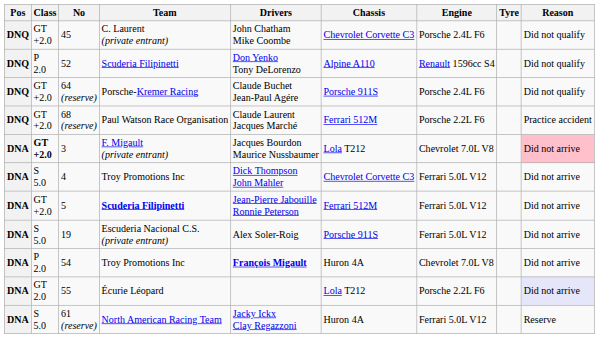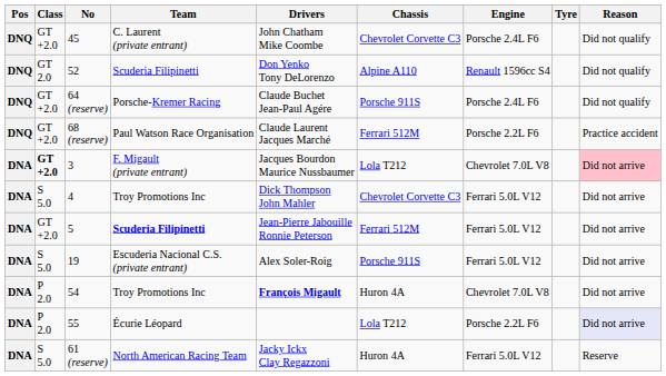 <table class="wikitable" style="font-size: 95%;">
 <tr>
 <th>Pos</th>
 <th>Class</th>
 <th>No</th>
 <th>Team</th>
 <th>Drivers</th>
 <th>Chassis</th>
 <th>Engine</th>
 <th>Tyre</th>
 <th>Reason</th>
 </tr>
 <tr>
 <th>DNQ</th>
 <td>GT<br>+2.0</td>
 <td>45</td>
 <td> C. Laurent<br><em>(private entrant)</em></td>
 <td> John Chatham<br> Mike Coombe</td>
 <td><a href='#'>Chevrolet Corvette C3</a></td>
 <td>Porsche 2.4L F6</td>
 <td></td>
 <td>Did not qualify</td>
 </tr>
 <tr>
 <th>DNQ</th>
-<td>P<br>2.0</td>
+<td>GT<br>2.0</td>
 <td>52</td>
 <td> <a href='#'>Scuderia Filipinetti</a></td>
 <td> <a href='#'>Don Yenko</a><br> Tony DeLorenzo</td>
 <td><a href='#'>Alpine A110</a></td>
 <td><a href='#'>Renault</a> 1596cc S4</td>
 <td></td>
 <td>Did not qualify</td>
 </tr>
 <tr>
 <th>DNQ</th>
 <td>GT<br>+2.0</td>
 <td>64<br><em>(reserve)</em></td>
 <td> Porsche-<a href='#'>Kremer Racing</a></td>
 <td> Claude Buchet<br> Jean-Paul Agére</td>
 <td><a href='#'>Porsche 911S</a></td>
 <td>Porsche 2.4L F6</td>
 <td></td>
 <td>Did not qualify</td>
 </tr>
 <tr>
 <th>DNQ</th>
 <td>GT<br>+2.0</td>
 <td>68<br><em>(reserve)</em></td>
 <td> Paul Watson Race Organisation</td>
 <td> Claude Laurent<br> Jacques Marché</td>
 <td><a href='#'>Ferrari 512M</a></td>
 <td>Porsche 2.2L F6</td>
 <td></td>
 <td>Practice accident</td>
 </tr>
 <tr>
 <th>DNA</th>
 <td><strong>GT<br>+2.0</strong></td>
 <td>3</td>
 <td> <a href='#'>F. Migault</a><br><em>(private entrant)</em></td>
 <td> Jacques Bourdon <br> Maurice Nussbaumer</td>
 <td><a href='#'>Lola</a> T212</td>
 <td>Chevrolet 7.0L V8</td>
 <td></td>
 <td style="background: pink;">Did not arrive</td>
 </tr>
 <tr>
 <th>DNA</th>
 <td>S<br>5.0</td>
 <td>4</td>
 <td> Troy Promotions Inc</td>
 <td> <a href='#'>Dick Thompson</a><br> <a href='#'>John Mahler</a></td>
 <td><a href='#'>Chevrolet Corvette C3</a></td>
 <td>Ferrari 5.0L V12</td>
 <td></td>
 <td>Did not arrive</td>
 </tr>
 <tr>
 <th>DNA</th>
 <td>GT<br>+2.0</td>
 <td>5</td>
 <td><strong> <a href='#'>Scuderia Filipinetti</a></strong></td>
 <td> <a href='#'>Jean-Pierre Jabouille</a><br> <a href='#'>Ronnie Peterson</a></td>
 <td><a href='#'>Ferrari 512M</a></td>
 <td>Ferrari 5.0L V12</td>
 <td></td>
 <td>Did not arrive</td>
 </tr>
 <tr>
 <th>DNA</th>
 <td>S<br>5.0</td>
 <td>19</td>
 <td> Escuderia Nacional C.S.<br><em>(private entrant)</em></td>
 <td> Alex Soler-Roig</td>
 <td><a href='#'>Porsche 911S</a></td>
 <td>Ferrari 5.0L V12</td>
 <td></td>
 <td>Did not arrive</td>
 </tr>
 <tr>
 <th>DNA</th>
 <td>P<br>2.0</td>
 <td>54</td>
 <td> Troy Promotions Inc</td>
 <td><strong> <a href='#'>François Migault</a></strong></td>
 <td>Huron 4A</td>
 <td>Chevrolet 7.0L V8</td>
 <td></td>
 <td>Did not arrive</td>
 </tr>
 <tr>
 <th>DNA</th>
-<td>GT<br>2.0</td>
+<td>P<br>2.0</td>
 <td>55</td>
 <td> Écurie Léopard</td>
 <td></td>
 <td><a href='#'>Lola</a> T212</td>
 <td>Porsche 2.2L F6</td>
 <td></td>
 <td style="background: lavender;">Did not arrive</td>
 </tr>
 <tr>
 <th>DNA</th>
 <td>S<br>5.0</td>
 <td>61<br><em>(reserve)</em></td>
 <td> <a href='#'>North American Racing Team</a></td>
 <td> <a href='#'>Jacky Ickx</a><br> <a href='#'>Clay Regazzoni</a></td>
 <td>Huron 4A</td>
 <td>Ferrari 5.0L V12</td>
 <td></td>
 <td>Reserve</td>
 </tr>
 </table>
